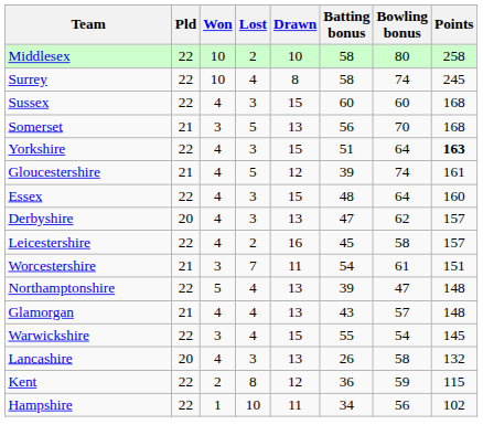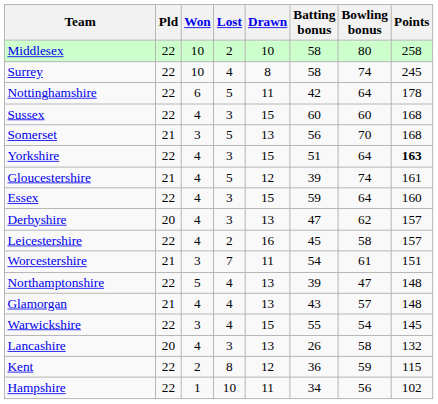 <table class="wikitable" style="text-align:center;">
 <tr>
 <th width=175>Team</th>
 <th width=20 abbr="Played">Pld</th>
 <th width=20 abbr="Won"><a href='#'>Won</a></th>
 <th width=20 abbr="Lost"><a href='#'>Lost</a></th>
 <th width=20 abbr="Drawn"><a href='#'>Drawn</a></th>
 <th width=20 abbr="Bonus points">Batting bonus</th>
 <th width=20 abbr="Bonus points">Bowling bonus</th>
 <th width=20 abbr="Points">Points</th>
 </tr>
 <tr style="background:#ccffcc;">
 <td style="text-align:left;"><a href='#'>Middlesex</a></td>
 <td>22</td>
 <td>10</td>
 <td>2</td>
 <td>10</td>
 <td>58</td>
 <td>80</td>
 <td>258</td>
 </tr>
 <tr>
 <td style="text-align:left;"><a href='#'>Surrey</a></td>
 <td>22</td>
 <td>10</td>
 <td>4</td>
 <td>8</td>
 <td>58</td>
 <td>74</td>
 <td>245</td>
+</tr>
+<tr>
+<td style="text-align:left;"><a href='#'>Nottinghamshire</a></td>
+<td>22</td>
+<td>6</td>
+<td>5</td>
+<td>11</td>
+<td>42</td>
+<td>64</td>
+<td>178</td>
 </tr>
 <tr>
 <td style="text-align:left;"><a href='#'>Sussex</a></td>
 <td>22</td>
 <td>4</td>
 <td>3</td>
 <td>15</td>
 <td>60</td>
 <td>60</td>
 <td>168</td>
 </tr>
 <tr>
 <td style="text-align:left;"><a href='#'>Somerset</a></td>
 <td>21</td>
 <td>3</td>
 <td>5</td>
 <td>13</td>
 <td>56</td>
 <td>70</td>
 <td>168</td>
 </tr>
 <tr>
 <td style="text-align:left;"><a href='#'>Yorkshire</a></td>
 <td>22</td>
 <td>4</td>
 <td>3</td>
 <td>15</td>
 <td>51</td>
 <td>64</td>
 <td><strong>163</strong></td>
 </tr>
 <tr>
 <td style="text-align:left;"><a href='#'>Gloucestershire</a></td>
 <td>21</td>
 <td>4</td>
 <td>5</td>
 <td>12</td>
 <td>39</td>
 <td>74</td>
 <td>161</td>
 </tr>
 <tr>
 <td style="text-align:left;"><a href='#'>Essex</a></td>
 <td>22</td>
 <td>4</td>
 <td>3</td>
 <td>15</td>
-<td>48</td>
+<td>59</td>
 <td>64</td>
 <td>160</td>
 </tr>
 <tr>
 <td style="text-align:left;"><a href='#'>Derbyshire</a></td>
 <td>20</td>
 <td>4</td>
 <td>3</td>
 <td>13</td>
 <td>47</td>
 <td>62</td>
 <td>157</td>
 </tr>
 <tr>
 <td style="text-align:left;"><a href='#'>Leicestershire</a></td>
 <td>22</td>
 <td>4</td>
 <td>2</td>
 <td>16</td>
 <td>45</td>
 <td>58</td>
 <td>157</td>
 </tr>
 <tr>
 <td style="text-align:left;"><a href='#'>Worcestershire</a></td>
 <td>21</td>
 <td>3</td>
 <td>7</td>
 <td>11</td>
 <td>54</td>
 <td>61</td>
 <td>151</td>
 </tr>
 <tr>
 <td style="text-align:left;"><a href='#'>Northamptonshire</a></td>
 <td>22</td>
 <td>5</td>
 <td>4</td>
 <td>13</td>
 <td>39</td>
 <td>47</td>
 <td>148</td>
 </tr>
 <tr>
 <td style="text-align:left;"><a href='#'>Glamorgan</a></td>
 <td>21</td>
 <td>4</td>
 <td>4</td>
 <td>13</td>
 <td>43</td>
 <td>57</td>
 <td>148</td>
 </tr>
 <tr>
 <td style="text-align:left;"><a href='#'>Warwickshire</a></td>
 <td>22</td>
 <td>3</td>
 <td>4</td>
 <td>15</td>
 <td>55</td>
 <td>54</td>
 <td>145</td>
 </tr>
 <tr>
 <td style="text-align:left;"><a href='#'>Lancashire</a></td>
 <td>20</td>
 <td>4</td>
 <td>3</td>
 <td>13</td>
 <td>26</td>
 <td>58</td>
 <td>132</td>
 </tr>
 <tr>
 <td style="text-align:left;"><a href='#'>Kent</a></td>
 <td>22</td>
 <td>2</td>
 <td>8</td>
 <td>12</td>
 <td>36</td>
 <td>59</td>
 <td>115</td>
 </tr>
 <tr>
 <td style="text-align:left;"><a href='#'>Hampshire</a></td>
 <td>22</td>
 <td>1</td>
 <td>10</td>
 <td>11</td>
 <td>34</td>
 <td>56</td>
 <td>102</td>
 </tr>
 </table>
